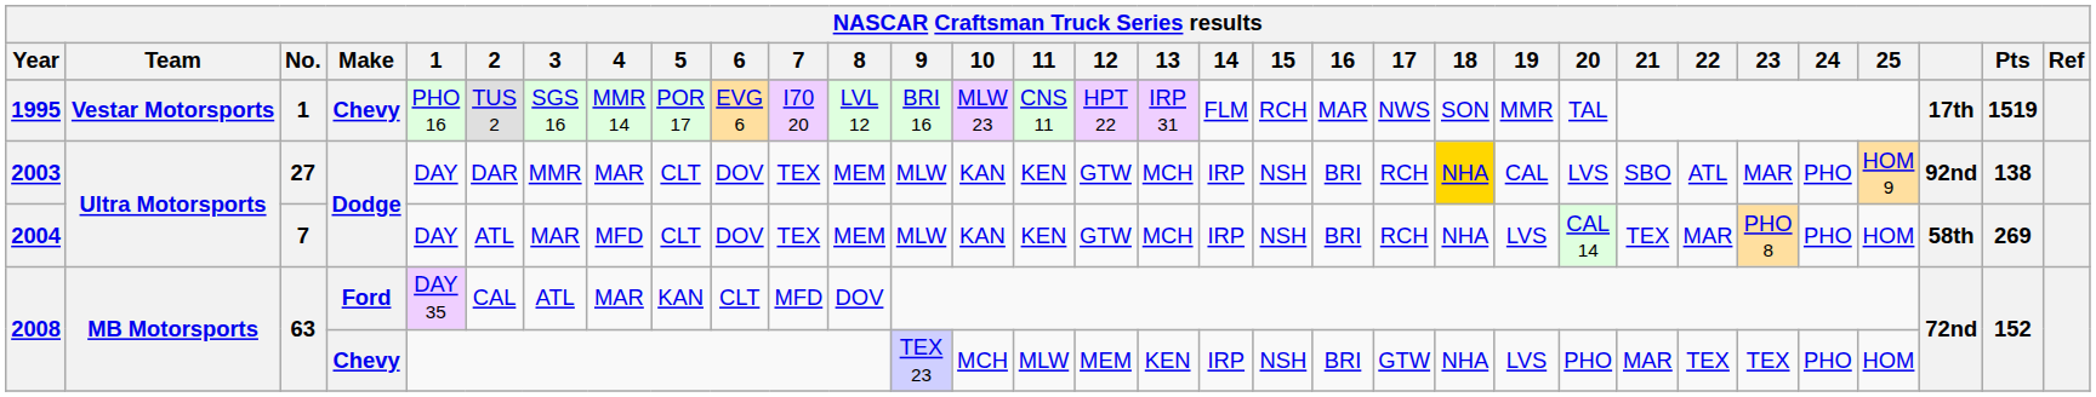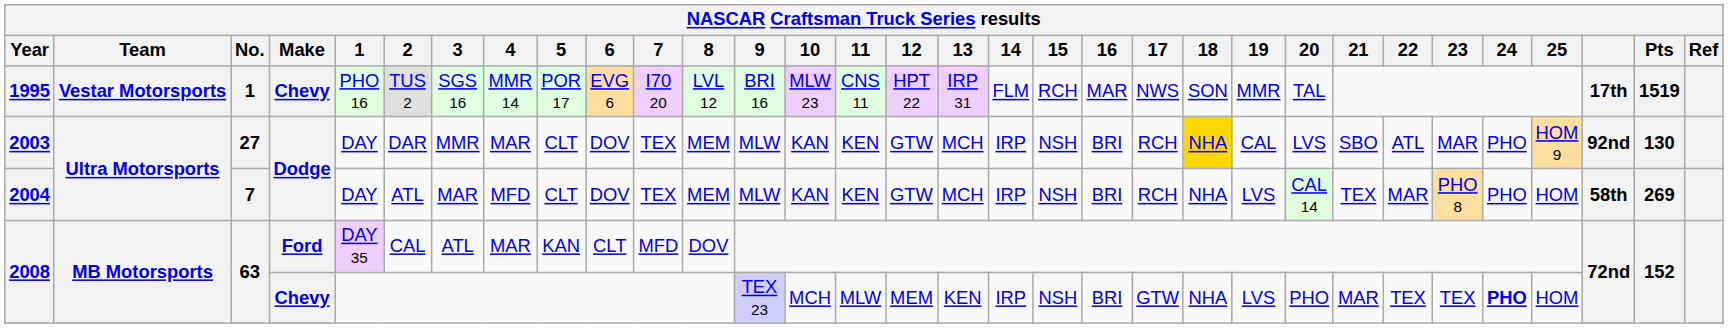 <table class="wikitable" style="text-align:center; font-size:75%">
 <tr>
 <th colspan=45><a href='#'>NASCAR</a> <a href='#'>Craftsman Truck Series</a> results</th>
 </tr>
 <tr>
 <th>Year</th>
 <th>Team</th>
 <th>No.</th>
 <th>Make</th>
 <th>1</th>
 <th>2</th>
 <th>3</th>
 <th>4</th>
 <th>5</th>
 <th>6</th>
 <th>7</th>
 <th>8</th>
 <th>9</th>
 <th>10</th>
 <th>11</th>
 <th>12</th>
 <th>13</th>
 <th>14</th>
 <th>15</th>
 <th>16</th>
 <th>17</th>
 <th>18</th>
 <th>19</th>
 <th>20</th>
 <th>21</th>
 <th>22</th>
 <th>23</th>
 <th>24</th>
 <th>25</th>
 <th></th>
 <th>Pts</th>
 <th>Ref</th>
 </tr>
 <tr>
 <th><a href='#'>1995</a></th>
 <th><a href='#'>Vestar Motorsports</a></th>
 <th>1</th>
 <th><a href='#'>Chevy</a></th>
 <td style="background:#dfffdf;"><a href='#'>PHO</a><br><small>16</small></td>
 <td style="background:#dfdfdf;"><a href='#'>TUS</a><br><small>2</small></td>
 <td style="background:#dfffdf;"><a href='#'>SGS</a><br><small>16</small></td>
 <td style="background:#dfffdf;"><a href='#'>MMR</a><br><small>14</small></td>
 <td style="background:#dfffdf;"><a href='#'>POR</a><br><small>17</small></td>
 <td style="background:#ffdf9f;"><a href='#'>EVG</a><br><small>6</small></td>
 <td style="background:#efcfff;"><a href='#'>I70</a><br><small>20</small></td>
 <td style="background:#dfffdf;"><a href='#'>LVL</a><br><small>12</small></td>
 <td style="background:#dfffdf;"><a href='#'>BRI</a><br><small>16</small></td>
 <td style="background:#efcfff;"><a href='#'>MLW</a><br><small>23</small></td>
 <td style="background:#dfffdf;"><a href='#'>CNS</a><br><small>11</small></td>
 <td style="background:#efcfff;"><a href='#'>HPT</a><br><small>22</small></td>
 <td style="background:#efcfff;"><a href='#'>IRP</a><br><small>31</small></td>
 <td><a href='#'>FLM</a></td>
 <td><a href='#'>RCH</a></td>
 <td><a href='#'>MAR</a></td>
 <td><a href='#'>NWS</a></td>
 <td><a href='#'>SON</a></td>
 <td><a href='#'>MMR</a></td>
 <td><a href='#'>TAL</a></td>
 <td colspan=5></td>
 <th>17th</th>
 <th>1519</th>
 <th></th>
 </tr>
 <tr>
 <th><a href='#'>2003</a></th>
 <th rowspan=2><a href='#'>Ultra Motorsports</a></th>
 <th>27</th>
 <th rowspan=2><a href='#'>Dodge</a></th>
 <td><a href='#'>DAY</a></td>
 <td><a href='#'>DAR</a></td>
 <td><a href='#'>MMR</a></td>
 <td><a href='#'>MAR</a></td>
 <td><a href='#'>CLT</a></td>
 <td><a href='#'>DOV</a></td>
 <td><a href='#'>TEX</a></td>
 <td><a href='#'>MEM</a></td>
 <td><a href='#'>MLW</a></td>
 <td><a href='#'>KAN</a></td>
 <td><a href='#'>KEN</a></td>
 <td><a href='#'>GTW</a></td>
 <td><a href='#'>MCH</a></td>
 <td><a href='#'>IRP</a></td>
 <td><a href='#'>NSH</a></td>
 <td><a href='#'>BRI</a></td>
 <td><a href='#'>RCH</a></td>
 <td style="background: gold;"><a href='#'>NHA</a></td>
 <td><a href='#'>CAL</a></td>
 <td><a href='#'>LVS</a></td>
 <td><a href='#'>SBO</a></td>
 <td><a href='#'>ATL</a></td>
 <td><a href='#'>MAR</a></td>
 <td><a href='#'>PHO</a></td>
 <td style="background:#ffdf9f;"><a href='#'>HOM</a><br><small>9</small></td>
 <th>92nd</th>
-<th>138</th>
+<th>130</th>
 <th></th>
 </tr>
 <tr>
 <th><a href='#'>2004</a></th>
 <th>7</th>
 <td><a href='#'>DAY</a></td>
 <td><a href='#'>ATL</a></td>
 <td><a href='#'>MAR</a></td>
 <td><a href='#'>MFD</a></td>
 <td><a href='#'>CLT</a></td>
 <td><a href='#'>DOV</a></td>
 <td><a href='#'>TEX</a></td>
 <td><a href='#'>MEM</a></td>
 <td><a href='#'>MLW</a></td>
 <td><a href='#'>KAN</a></td>
 <td><a href='#'>KEN</a></td>
 <td><a href='#'>GTW</a></td>
 <td><a href='#'>MCH</a></td>
 <td><a href='#'>IRP</a></td>
 <td><a href='#'>NSH</a></td>
 <td><a href='#'>BRI</a></td>
 <td><a href='#'>RCH</a></td>
 <td><a href='#'>NHA</a></td>
 <td><a href='#'>LVS</a></td>
 <td style="background:#dfffdf;"><a href='#'>CAL</a><br><small>14</small></td>
 <td><a href='#'>TEX</a></td>
 <td><a href='#'>MAR</a></td>
 <td style="background:#ffdf9f;"><a href='#'>PHO</a><br><small>8</small></td>
 <td><a href='#'>PHO</a></td>
 <td><a href='#'>HOM</a></td>
 <th>58th</th>
 <th>269</th>
 <th></th>
 </tr>
 <tr>
 <th rowspan=2><a href='#'>2008</a></th>
 <th rowspan=2><a href='#'>MB Motorsports</a></th>
 <th rowspan=2>63</th>
 <th><a href='#'>Ford</a></th>
 <td style="background:#efcfff;"><a href='#'>DAY</a><br><small>35</small></td>
 <td><a href='#'>CAL</a></td>
 <td><a href='#'>ATL</a></td>
 <td><a href='#'>MAR</a></td>
 <td><a href='#'>KAN</a></td>
 <td><a href='#'>CLT</a></td>
 <td><a href='#'>MFD</a></td>
 <td><a href='#'>DOV</a></td>
 <td colspan=17></td>
 <th rowspan=2>72nd</th>
 <th rowspan=2>152</th>
 <th rowspan=2></th>
 </tr>
 <tr>
 <th><a href='#'>Chevy</a></th>
 <td colspan=8></td>
 <td style="background:#cfcfff;"><a href='#'>TEX</a><br><small>23</small></td>
 <td><a href='#'>MCH</a></td>
 <td><a href='#'>MLW</a></td>
 <td><a href='#'>MEM</a></td>
 <td><a href='#'>KEN</a></td>
 <td><a href='#'>IRP</a></td>
 <td><a href='#'>NSH</a></td>
 <td><a href='#'>BRI</a></td>
 <td><a href='#'>GTW</a></td>
 <td><a href='#'>NHA</a></td>
 <td><a href='#'>LVS</a></td>
 <td><a href='#'>PHO</a></td>
 <td><a href='#'>MAR</a></td>
 <td><a href='#'>TEX</a></td>
 <td><a href='#'>TEX</a></td>
-<td><a href='#'>PHO</a></td>
+<td><strong><a href='#'>PHO</a></strong></td>
 <td><a href='#'>HOM</a></td>
 </tr>
 </table>
